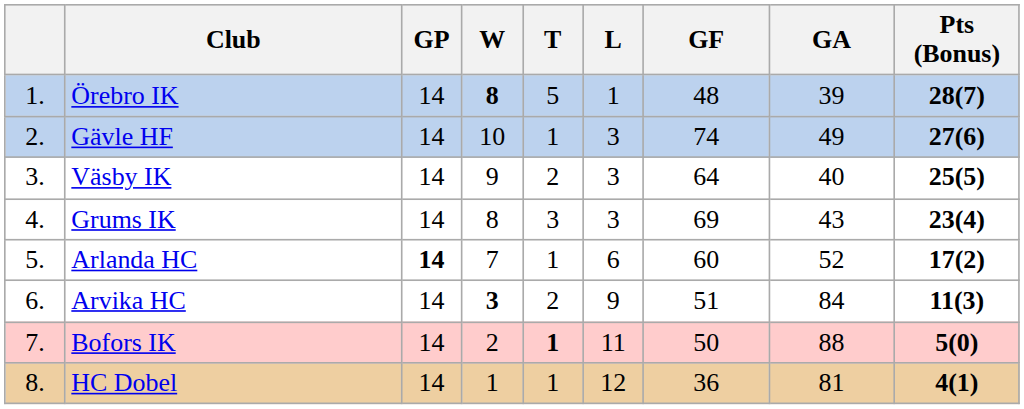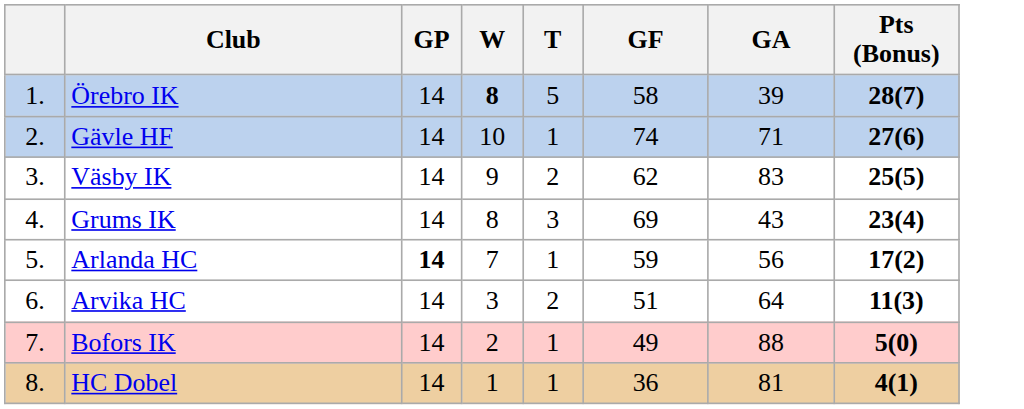 <table class="wikitable">
 <tr>
 <th width="30"></th>
 <th width="200">Club</th>
 <th width="30">GP</th>
 <th width="30">W</th>
 <th width="30">T</th>
-<th width="30">L</th>
 <th width="70">GF</th>
 <th width="70">GA</th>
 <th width="70">Pts (Bonus)</th>
 </tr>
 <tr bgcolor="#BCD2EE" align="center">
 <td>1.</td>
 <td align="left"><a href='#'>Örebro IK</a></td>
 <td>14</td>
 <td><strong>8</strong></td>
 <td>5</td>
-<td>1</td>
-<td>48</td>
+<td>58</td>
 <td>39</td>
 <td><strong>28(7)</strong></td>
 </tr>
 <tr bgcolor="#BCD2EE" align="center">
 <td>2.</td>
 <td align="left"><a href='#'>Gävle HF</a></td>
 <td>14</td>
 <td>10</td>
 <td>1</td>
-<td>3</td>
 <td>74</td>
-<td>49</td>
+<td>71</td>
 <td><strong>27(6)</strong></td>
 </tr>
 <tr bgcolor="#FFFFFF" align="center">
 <td>3.</td>
 <td align="left"><a href='#'>Väsby IK</a></td>
 <td>14</td>
 <td>9</td>
 <td>2</td>
-<td>3</td>
-<td>64</td>
-<td>40</td>
+<td>62</td>
+<td>83</td>
 <td><strong>25(5)</strong></td>
 </tr>
 <tr bgcolor="#FFFFFF" align="center">
 <td>4.</td>
 <td align="left"><a href='#'>Grums IK</a></td>
 <td>14</td>
 <td>8</td>
-<td>3</td>
 <td>3</td>
 <td>69</td>
 <td>43</td>
 <td><strong>23(4)</strong></td>
 </tr>
 <tr bgcolor="#FFFFFF" align="center">
 <td>5.</td>
 <td align="left"><a href='#'>Arlanda HC</a></td>
 <td><strong>14</strong></td>
 <td>7</td>
 <td>1</td>
-<td>6</td>
-<td>60</td>
-<td>52</td>
+<td>59</td>
+<td>56</td>
 <td><strong>17(2)</strong></td>
 </tr>
 <tr bgcolor="#FFFFFF" align="center">
 <td>6.</td>
 <td align="left"><a href='#'>Arvika HC</a></td>
 <td>14</td>
-<td><strong>3</strong></td>
+<td>3</td>
 <td>2</td>
-<td>9</td>
 <td>51</td>
-<td>84</td>
+<td>64</td>
 <td><strong>11(3)</strong></td>
 </tr>
 <tr bgcolor="#FFCCCC" align="center">
 <td>7.</td>
 <td align="left"><a href='#'>Bofors IK</a></td>
 <td>14</td>
 <td>2</td>
-<td><strong>1</strong></td>
-<td>11</td>
-<td>50</td>
+<td>1</td>
+<td>49</td>
 <td>88</td>
 <td><strong>5(0)</strong></td>
 </tr>
 <tr bgcolor="#EECFA1" align="center">
 <td>8.</td>
 <td align="left"><a href='#'>HC Dobel</a></td>
 <td>14</td>
 <td>1</td>
 <td>1</td>
-<td>12</td>
 <td>36</td>
 <td>81</td>
 <td><strong>4(1)</strong></td>
 </tr>
 </table>
